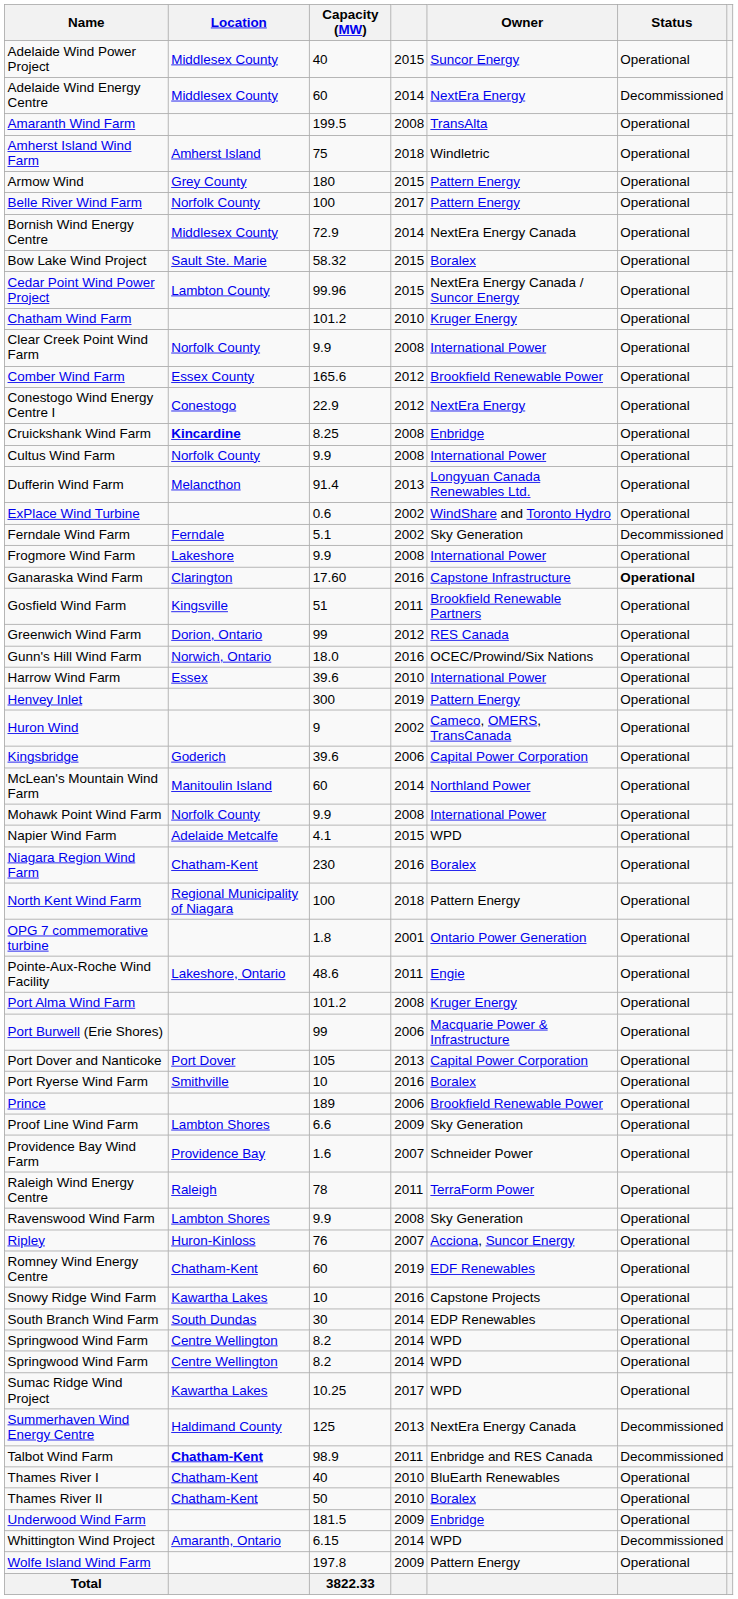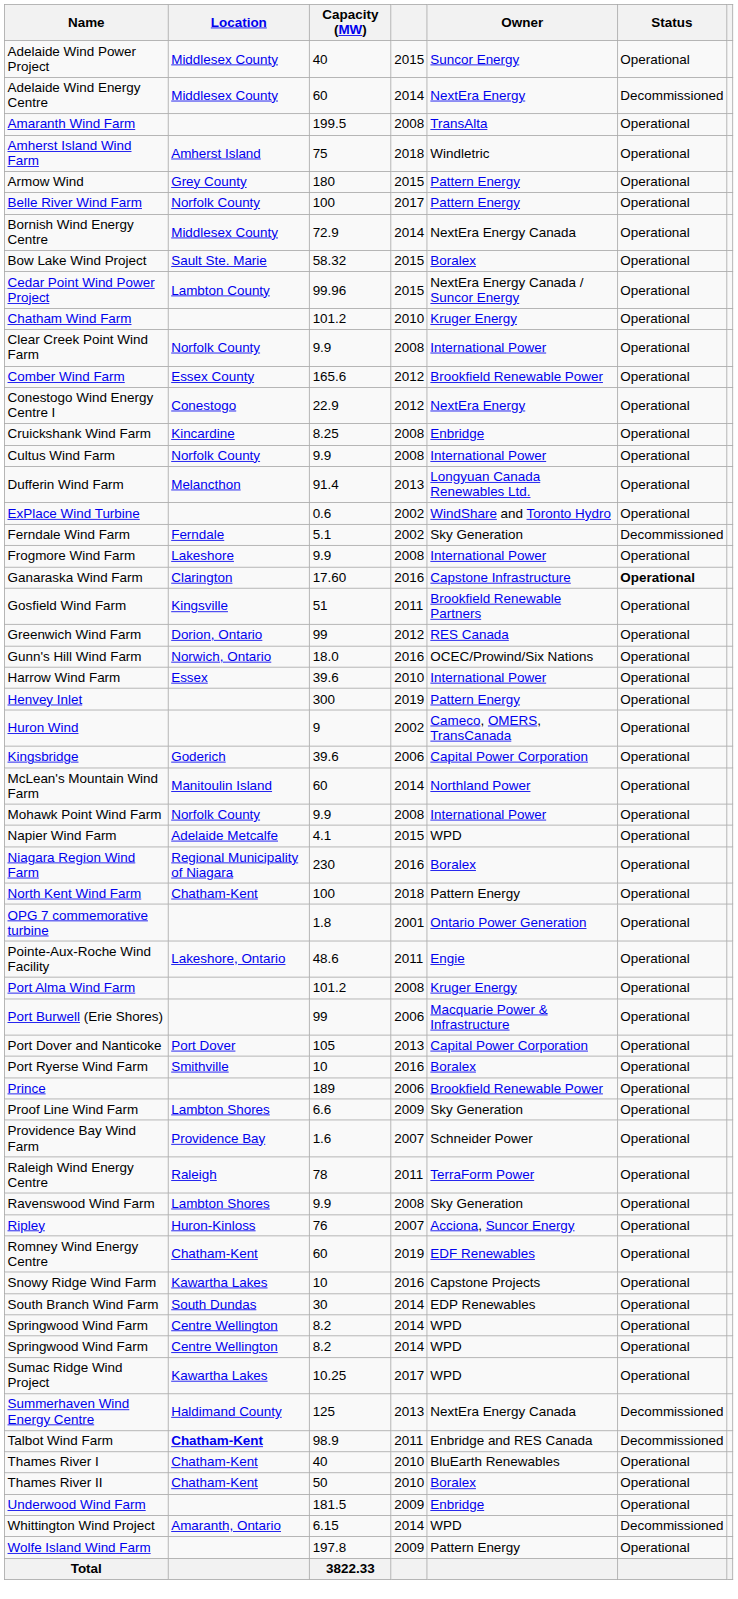 <table class="wikitable sortable">
 <tr>
 <th>Name</th>
 <th><a href='#'>Location</a></th>
 <th>Capacity (<a href='#'>MW</a>)</th>
 <th></th>
 <th>Owner</th>
 <th>Status</th>
 <th class="unsortable"></th>
 </tr>
 <tr>
 <td>Adelaide Wind Power Project</td>
 <td><a href='#'>Middlesex County</a></td>
 <td>40</td>
 <td>2015</td>
 <td><a href='#'>Suncor Energy</a></td>
 <td>Operational</td>
 <td></td>
 </tr>
 <tr>
 <td>Adelaide Wind Energy Centre</td>
 <td><a href='#'>Middlesex County</a></td>
 <td>60</td>
 <td>2014</td>
 <td><a href='#'>NextEra Energy</a></td>
 <td>Decommissioned</td>
 <td></td>
 </tr>
 <tr>
 <td><a href='#'>Amaranth Wind Farm</a></td>
 <td></td>
 <td>199.5</td>
 <td>2008</td>
 <td><a href='#'>TransAlta</a></td>
 <td>Operational</td>
 <td></td>
 </tr>
 <tr>
 <td><a href='#'>Amherst Island Wind Farm</a></td>
 <td><a href='#'>Amherst Island</a></td>
 <td>75</td>
 <td>2018</td>
 <td>Windletric</td>
 <td>Operational</td>
 <td></td>
 </tr>
 <tr>
 <td>Armow Wind</td>
 <td><a href='#'>Grey County</a></td>
 <td>180</td>
 <td>2015</td>
 <td><a href='#'>Pattern Energy</a></td>
 <td>Operational</td>
 <td></td>
 </tr>
 <tr>
 <td><a href='#'>Belle River Wind Farm</a></td>
 <td><a href='#'>Norfolk County</a></td>
 <td>100</td>
 <td>2017</td>
 <td><a href='#'>Pattern Energy</a></td>
 <td>Operational</td>
 <td></td>
 </tr>
 <tr>
 <td>Bornish Wind Energy Centre</td>
 <td><a href='#'>Middlesex County</a></td>
 <td>72.9</td>
 <td>2014</td>
 <td>NextEra Energy Canada</td>
 <td>Operational</td>
 <td></td>
 </tr>
 <tr>
 <td>Bow Lake Wind Project</td>
 <td><a href='#'>Sault Ste. Marie</a></td>
 <td>58.32</td>
 <td>2015</td>
 <td><a href='#'>Boralex</a></td>
 <td>Operational</td>
 <td></td>
 </tr>
 <tr>
 <td><a href='#'>Cedar Point Wind Power Project</a></td>
 <td><a href='#'>Lambton County</a></td>
 <td>99.96</td>
 <td>2015</td>
 <td>NextEra Energy Canada / <a href='#'>Suncor Energy</a></td>
 <td>Operational</td>
 <td></td>
 </tr>
 <tr>
 <td><a href='#'>Chatham Wind Farm</a></td>
 <td></td>
 <td>101.2</td>
 <td>2010</td>
 <td><a href='#'>Kruger Energy</a></td>
 <td>Operational</td>
 <td></td>
 </tr>
 <tr>
 <td>Clear Creek Point Wind Farm</td>
 <td><a href='#'>Norfolk County</a></td>
 <td>9.9</td>
 <td>2008</td>
 <td><a href='#'>International Power</a></td>
 <td>Operational</td>
 <td></td>
 </tr>
 <tr>
 <td><a href='#'>Comber Wind Farm</a></td>
 <td><a href='#'>Essex County</a></td>
 <td>165.6</td>
 <td>2012</td>
 <td><a href='#'>Brookfield Renewable Power</a></td>
 <td>Operational</td>
 <td></td>
 </tr>
 <tr>
 <td>Conestogo Wind Energy Centre I</td>
 <td><a href='#'>Conestogo</a></td>
 <td>22.9</td>
 <td>2012</td>
 <td><a href='#'>NextEra Energy</a></td>
 <td>Operational</td>
 <td></td>
 </tr>
 <tr>
 <td>Cruickshank Wind Farm</td>
-<td><strong><a href='#'>Kincardine</a></strong></td>
+<td><a href='#'>Kincardine</a></td>
 <td>8.25</td>
 <td>2008</td>
 <td><a href='#'>Enbridge</a></td>
 <td>Operational</td>
 <td></td>
 </tr>
 <tr>
 <td>Cultus Wind Farm</td>
 <td><a href='#'>Norfolk County</a></td>
 <td>9.9</td>
 <td>2008</td>
 <td><a href='#'>International Power</a></td>
 <td>Operational</td>
 <td></td>
 </tr>
 <tr>
 <td>Dufferin Wind Farm</td>
 <td><a href='#'>Melancthon</a></td>
 <td>91.4</td>
 <td>2013</td>
 <td><a href='#'>Longyuan Canada Renewables Ltd.</a></td>
 <td>Operational</td>
 <td></td>
 </tr>
 <tr>
 <td><a href='#'>ExPlace Wind Turbine</a></td>
 <td></td>
 <td>0.6</td>
 <td>2002</td>
 <td><a href='#'>WindShare</a> and <a href='#'>Toronto Hydro</a></td>
 <td>Operational</td>
 <td></td>
 </tr>
 <tr>
 <td>Ferndale Wind Farm</td>
 <td><a href='#'>Ferndale</a></td>
 <td>5.1</td>
 <td>2002</td>
 <td>Sky Generation</td>
 <td>Decommissioned</td>
 <td></td>
 </tr>
 <tr>
 <td>Frogmore Wind Farm</td>
 <td><a href='#'>Lakeshore</a></td>
 <td>9.9</td>
 <td>2008</td>
 <td><a href='#'>International Power</a></td>
 <td>Operational</td>
 <td></td>
 </tr>
 <tr>
 <td>Ganaraska Wind Farm</td>
 <td><a href='#'>Clarington</a></td>
 <td>17.60</td>
 <td>2016</td>
 <td><a href='#'>Capstone Infrastructure</a></td>
 <td><strong>Operational</strong></td>
 <td></td>
 </tr>
 <tr>
 <td>Gosfield Wind Farm</td>
 <td><a href='#'>Kingsville</a></td>
 <td>51</td>
 <td>2011</td>
 <td><a href='#'>Brookfield Renewable Partners</a></td>
 <td>Operational</td>
 <td></td>
 </tr>
 <tr>
 <td>Greenwich Wind Farm</td>
 <td><a href='#'>Dorion, Ontario</a></td>
 <td>99</td>
 <td>2012</td>
 <td><a href='#'>RES Canada</a></td>
 <td>Operational</td>
 <td></td>
 </tr>
 <tr>
 <td>Gunn's Hill Wind Farm</td>
 <td><a href='#'>Norwich, Ontario</a></td>
 <td>18.0</td>
 <td>2016</td>
 <td>OCEC/Prowind/Six Nations</td>
 <td>Operational</td>
 <td></td>
 </tr>
 <tr>
 <td>Harrow Wind Farm</td>
 <td><a href='#'>Essex</a></td>
 <td>39.6</td>
 <td>2010</td>
 <td><a href='#'>International Power</a></td>
 <td>Operational</td>
 <td></td>
 </tr>
 <tr>
 <td><a href='#'>Henvey Inlet</a></td>
 <td></td>
 <td>300</td>
 <td>2019</td>
 <td><a href='#'>Pattern Energy</a></td>
 <td>Operational</td>
 <td></td>
 </tr>
 <tr>
 <td><a href='#'>Huron Wind</a></td>
 <td></td>
 <td>9</td>
 <td>2002</td>
 <td><a href='#'>Cameco</a>, <a href='#'>OMERS</a>, <a href='#'>TransCanada</a></td>
 <td>Operational</td>
 <td></td>
 </tr>
 <tr>
 <td><a href='#'>Kingsbridge</a></td>
 <td><a href='#'>Goderich</a></td>
 <td>39.6</td>
 <td>2006</td>
 <td><a href='#'>Capital Power Corporation</a></td>
 <td>Operational</td>
 <td></td>
 </tr>
 <tr>
 <td>McLean's Mountain Wind Farm</td>
 <td><a href='#'>Manitoulin Island</a></td>
 <td>60</td>
 <td>2014</td>
 <td><a href='#'>Northland Power</a></td>
 <td>Operational</td>
 <td></td>
 </tr>
 <tr>
 <td>Mohawk Point Wind Farm</td>
 <td><a href='#'>Norfolk County</a></td>
 <td>9.9</td>
 <td>2008</td>
 <td><a href='#'>International Power</a></td>
 <td>Operational</td>
 <td></td>
 </tr>
 <tr>
 <td>Napier Wind Farm</td>
 <td><a href='#'>Adelaide Metcalfe</a></td>
 <td>4.1</td>
 <td>2015</td>
 <td>WPD</td>
 <td>Operational</td>
 <td></td>
 </tr>
 <tr>
 <td><a href='#'>Niagara Region Wind Farm</a></td>
-<td><a href='#'>Chatham-Kent</a></td>
+<td><a href='#'>Regional Municipality of Niagara</a></td>
 <td>230</td>
 <td>2016</td>
 <td><a href='#'>Boralex</a></td>
 <td>Operational</td>
 <td></td>
 </tr>
 <tr>
 <td><a href='#'>North Kent Wind Farm</a></td>
-<td><a href='#'>Regional Municipality of Niagara</a></td>
+<td><a href='#'>Chatham-Kent</a></td>
 <td>100</td>
 <td>2018</td>
 <td>Pattern Energy</td>
 <td>Operational</td>
 <td></td>
 </tr>
 <tr>
 <td><a href='#'>OPG 7 commemorative turbine</a></td>
 <td></td>
 <td>1.8</td>
 <td>2001</td>
 <td><a href='#'>Ontario Power Generation</a></td>
 <td>Operational</td>
 <td></td>
 </tr>
 <tr>
 <td>Pointe-Aux-Roche Wind Facility</td>
 <td><a href='#'>Lakeshore, Ontario</a></td>
 <td>48.6</td>
 <td>2011</td>
 <td><a href='#'>Engie</a></td>
 <td>Operational</td>
 <td></td>
 </tr>
 <tr>
 <td><a href='#'>Port Alma Wind Farm</a></td>
 <td></td>
 <td>101.2</td>
 <td>2008</td>
 <td><a href='#'>Kruger Energy</a></td>
 <td>Operational</td>
 <td></td>
 </tr>
 <tr>
 <td><a href='#'>Port Burwell</a> (Erie Shores)</td>
 <td></td>
 <td>99</td>
 <td>2006</td>
 <td><a href='#'>Macquarie Power & Infrastructure</a></td>
 <td>Operational</td>
 <td></td>
 </tr>
 <tr>
 <td>Port Dover and Nanticoke</td>
 <td><a href='#'>Port Dover</a></td>
 <td>105</td>
 <td>2013</td>
 <td><a href='#'>Capital Power Corporation</a></td>
 <td>Operational</td>
 <td></td>
 </tr>
 <tr>
 <td>Port Ryerse Wind Farm</td>
 <td><a href='#'>Smithville</a></td>
 <td>10</td>
 <td>2016</td>
 <td><a href='#'>Boralex</a></td>
 <td>Operational</td>
 <td></td>
 </tr>
 <tr>
 <td><a href='#'>Prince</a></td>
 <td></td>
 <td>189</td>
 <td>2006</td>
 <td><a href='#'>Brookfield Renewable Power</a></td>
 <td>Operational</td>
 <td></td>
 </tr>
 <tr>
 <td>Proof Line Wind Farm</td>
 <td><a href='#'>Lambton Shores</a></td>
 <td>6.6</td>
 <td>2009</td>
 <td>Sky Generation</td>
 <td>Operational</td>
 <td></td>
 </tr>
 <tr>
 <td>Providence Bay Wind Farm</td>
 <td><a href='#'>Providence Bay</a></td>
 <td>1.6</td>
 <td>2007</td>
 <td>Schneider Power</td>
 <td>Operational</td>
 <td></td>
 </tr>
 <tr>
 <td>Raleigh Wind Energy Centre</td>
 <td><a href='#'>Raleigh</a></td>
 <td>78</td>
 <td>2011</td>
 <td><a href='#'>TerraForm Power</a></td>
 <td>Operational</td>
 <td></td>
 </tr>
 <tr>
 <td>Ravenswood Wind Farm</td>
 <td><a href='#'>Lambton Shores</a></td>
 <td>9.9</td>
 <td>2008</td>
 <td>Sky Generation</td>
 <td>Operational</td>
 <td></td>
 </tr>
 <tr>
 <td><a href='#'>Ripley</a></td>
 <td><a href='#'>Huron-Kinloss</a></td>
 <td>76</td>
 <td>2007</td>
 <td><a href='#'>Acciona</a>, <a href='#'>Suncor Energy</a></td>
 <td>Operational</td>
 <td></td>
 </tr>
 <tr>
 <td>Romney Wind Energy Centre</td>
 <td><a href='#'>Chatham-Kent</a></td>
 <td>60</td>
 <td>2019</td>
 <td><a href='#'>EDF Renewables</a></td>
 <td>Operational</td>
 <td></td>
 </tr>
 <tr>
 <td>Snowy Ridge Wind Farm</td>
 <td><a href='#'>Kawartha Lakes</a></td>
 <td>10</td>
 <td>2016</td>
 <td>Capstone Projects</td>
 <td>Operational</td>
 <td></td>
 </tr>
 <tr>
 <td>South Branch Wind Farm</td>
 <td><a href='#'>South Dundas</a></td>
 <td>30</td>
 <td>2014</td>
 <td>EDP Renewables</td>
 <td>Operational</td>
 <td></td>
 </tr>
 <tr>
 <td>Springwood Wind Farm</td>
 <td><a href='#'>Centre Wellington</a></td>
 <td>8.2</td>
 <td>2014</td>
 <td>WPD</td>
 <td>Operational</td>
 <td></td>
 </tr>
 <tr>
 <td>Springwood Wind Farm</td>
 <td><a href='#'>Centre Wellington</a></td>
 <td>8.2</td>
 <td>2014</td>
 <td>WPD</td>
 <td>Operational</td>
 <td></td>
 </tr>
 <tr>
 <td>Sumac Ridge Wind Project</td>
 <td><a href='#'>Kawartha Lakes</a></td>
 <td>10.25</td>
 <td>2017</td>
 <td>WPD</td>
 <td>Operational</td>
 <td></td>
 </tr>
 <tr>
 <td><a href='#'>Summerhaven Wind Energy Centre</a></td>
 <td><a href='#'>Haldimand County</a></td>
 <td>125</td>
 <td>2013</td>
 <td>NextEra Energy Canada</td>
 <td>Decommissioned</td>
 <td></td>
 </tr>
 <tr>
 <td>Talbot Wind Farm</td>
 <td><strong><a href='#'>Chatham-Kent</a></strong></td>
 <td>98.9</td>
 <td>2011</td>
 <td>Enbridge and RES Canada</td>
 <td>Decommissioned</td>
 <td></td>
 </tr>
 <tr>
 <td>Thames River I</td>
 <td><a href='#'>Chatham-Kent</a></td>
 <td>40</td>
 <td>2010</td>
 <td>BluEarth Renewables</td>
 <td>Operational</td>
 <td></td>
 </tr>
 <tr>
 <td>Thames River II</td>
 <td><a href='#'>Chatham-Kent</a></td>
 <td>50</td>
 <td>2010</td>
 <td><a href='#'>Boralex</a></td>
 <td>Operational</td>
 <td></td>
 </tr>
 <tr>
 <td><a href='#'>Underwood Wind Farm</a></td>
 <td></td>
 <td>181.5</td>
 <td>2009</td>
 <td><a href='#'>Enbridge</a></td>
 <td>Operational</td>
 <td></td>
 </tr>
 <tr>
 <td>Whittington Wind Project</td>
 <td><a href='#'>Amaranth, Ontario</a></td>
 <td>6.15</td>
 <td>2014</td>
 <td>WPD</td>
 <td>Decommissioned</td>
 <td></td>
 </tr>
 <tr>
 <td><a href='#'>Wolfe Island Wind Farm</a></td>
 <td></td>
 <td>197.8</td>
 <td>2009</td>
 <td>Pattern Energy</td>
 <td>Operational</td>
 <td></td>
 </tr>
 <tr class="sortbottom">
 <th>Total</th>
 <th></th>
 <th>3822.33</th>
 <th></th>
 <th></th>
 <th></th>
 <th></th>
 </tr>
 </table>
